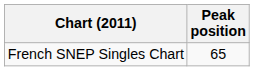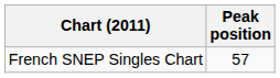 <table class="wikitable sortable">
 <tr>
 <th>Chart (2011)</th>
 <th>Peak<br>position</th>
 </tr>
 <tr>
 <td>French SNEP Singles Chart</td>
-<td style="text-align:center;">65</td>
+<td style="text-align:center;">57</td>
 </tr>
 </table>
